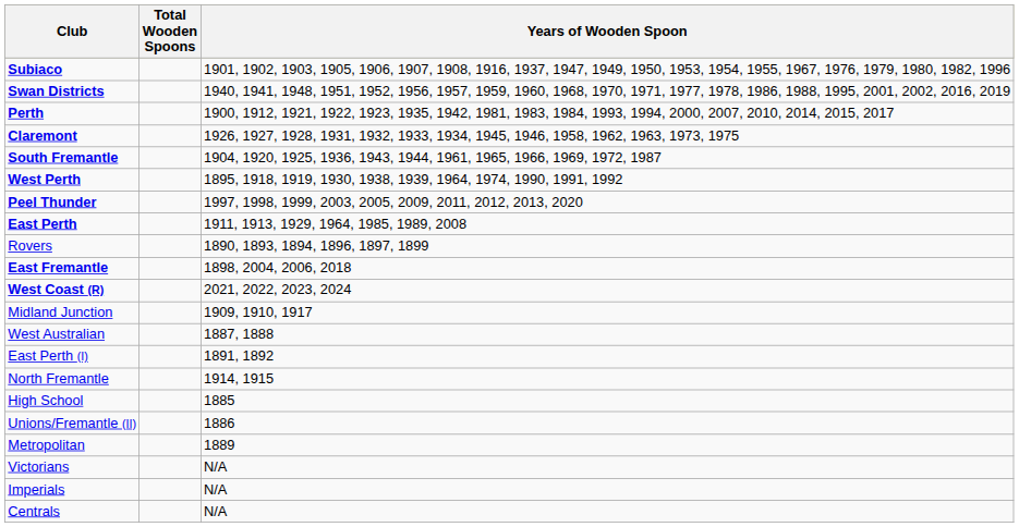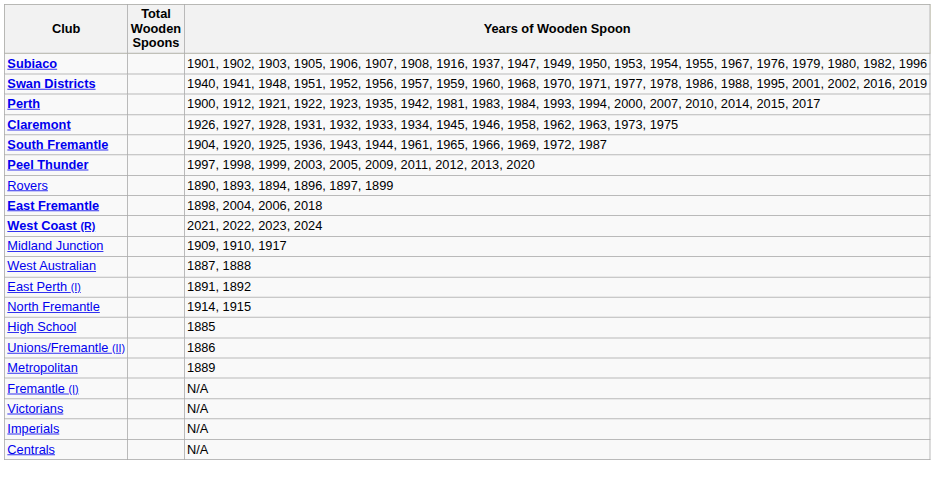 <table class="wikitable sortable" style="font-size:100%">
 <tr style="background:#bdb76b;">
 <th>Club</th>
 <th>Total<br>Wooden<br>Spoons</th>
 <th>Years of Wooden Spoon</th>
 </tr>
 <tr>
 <td><strong><a href='#'>Subiaco</a></strong></td>
 <td></td>
 <td>1901, 1902, 1903, 1905, 1906, 1907, 1908, 1916, 1937, 1947, 1949, 1950, 1953, 1954, 1955, 1967, 1976, 1979, 1980, 1982, 1996</td>
 </tr>
 <tr>
 <td><strong><a href='#'>Swan Districts</a></strong></td>
 <td></td>
 <td>1940, 1941, 1948, 1951, 1952, 1956, 1957, 1959, 1960, 1968, 1970, 1971, 1977, 1978, 1986, 1988, 1995, 2001, 2002, 2016, 2019</td>
 </tr>
 <tr>
 <td><strong><a href='#'>Perth</a></strong></td>
 <td></td>
 <td>1900, 1912, 1921, 1922, 1923, 1935, 1942, 1981, 1983, 1984, 1993, 1994, 2000, 2007, 2010, 2014, 2015, 2017</td>
 </tr>
 <tr>
 <td><strong><a href='#'>Claremont</a></strong></td>
 <td></td>
 <td>1926, 1927, 1928, 1931, 1932, 1933, 1934, 1945, 1946, 1958, 1962, 1963, 1973, 1975</td>
 </tr>
 <tr>
 <td><strong><a href='#'>South Fremantle</a></strong></td>
 <td></td>
 <td>1904, 1920, 1925, 1936, 1943, 1944, 1961, 1965, 1966, 1969, 1972, 1987</td>
 </tr>
 <tr>
-<td><strong><a href='#'>West Perth</a></strong></td>
-<td></td>
-<td>1895, 1918, 1919, 1930, 1938, 1939, 1964, 1974, 1990, 1991, 1992</td>
-</tr>
-<tr>
 <td><strong><a href='#'>Peel Thunder</a></strong></td>
 <td></td>
 <td>1997, 1998, 1999, 2003, 2005, 2009, 2011, 2012, 2013, 2020</td>
-</tr>
-<tr>
-<td><strong><a href='#'>East Perth</a></strong></td>
-<td></td>
-<td>1911, 1913, 1929, 1964, 1985, 1989, 2008</td>
 </tr>
 <tr>
 <td><a href='#'>Rovers</a></td>
 <td></td>
 <td>1890, 1893, 1894, 1896, 1897, 1899</td>
 </tr>
 <tr>
 <td><strong><a href='#'>East Fremantle</a></strong></td>
 <td></td>
 <td>1898, 2004, 2006, 2018</td>
 </tr>
 <tr>
 <td><strong><a href='#'>West Coast <small>(R)</small></a></strong></td>
 <td></td>
 <td>2021, 2022, 2023, 2024</td>
 </tr>
 <tr>
 <td><a href='#'>Midland Junction</a></td>
 <td></td>
 <td>1909, 1910, 1917</td>
 </tr>
 <tr>
 <td><a href='#'>West Australian</a></td>
 <td></td>
 <td>1887, 1888</td>
 </tr>
 <tr>
 <td><a href='#'>East Perth <small>(I)</small></a></td>
 <td></td>
 <td>1891, 1892</td>
 </tr>
 <tr>
 <td><a href='#'>North Fremantle</a></td>
 <td></td>
 <td>1914, 1915</td>
 </tr>
 <tr>
 <td><a href='#'>High School</a></td>
 <td></td>
 <td>1885</td>
 </tr>
 <tr>
 <td><a href='#'>Unions/Fremantle <small>(II)</small></a></td>
 <td></td>
 <td>1886</td>
 </tr>
 <tr>
 <td><a href='#'>Metropolitan</a></td>
 <td></td>
 <td>1889</td>
 </tr>
 <tr>
+<td><a href='#'>Fremantle <small>(I)</small></a></td>
+<td></td>
+<td>N/A</td>
+</tr>
+<tr>
 <td><a href='#'>Victorians</a></td>
 <td></td>
 <td>N/A</td>
 </tr>
 <tr>
 <td><a href='#'>Imperials</a></td>
 <td></td>
 <td>N/A</td>
 </tr>
 <tr>
 <td><a href='#'>Centrals</a></td>
 <td></td>
 <td>N/A</td>
 </tr>
 </table>
